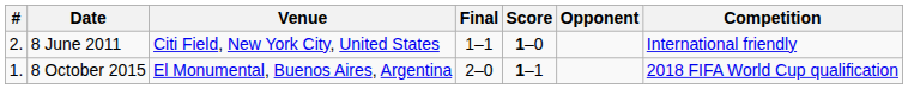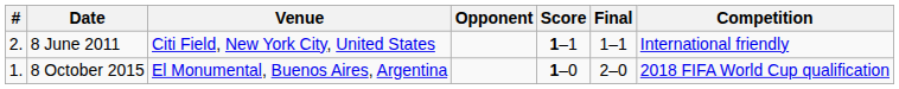 <table class="wikitable">
 <tr>
 <th>#</th>
 <th>Date</th>
 <th>Venue</th>
+<th>Opponent</th>
+<th>Score</th>
 <th>Final</th>
-<th>Score</th>
-<th>Opponent</th>
 <th>Competition</th>
 </tr>
 <tr>
 <td>2.</td>
 <td>8 June 2011</td>
 <td><a href='#'>Citi Field</a>, <a href='#'>New York City</a>, <a href='#'>United States</a></td>
+<td></td>
+<td align=center><strong>1</strong>–1</td>
 <td align=center>1–1</td>
-<td align=center><strong>1</strong>–0</td>
-<td></td>
 <td><a href='#'>International friendly</a></td>
 </tr>
 <tr>
 <td>1.</td>
 <td>8 October 2015</td>
 <td><a href='#'>El Monumental</a>, <a href='#'>Buenos Aires</a>, <a href='#'>Argentina</a></td>
+<td></td>
+<td align=center><strong>1</strong>–0</td>
 <td align=center>2–0</td>
-<td align=center><strong>1</strong>–1</td>
-<td></td>
 <td><a href='#'>2018 FIFA World Cup qualification</a></td>
 </tr>
 </table>
